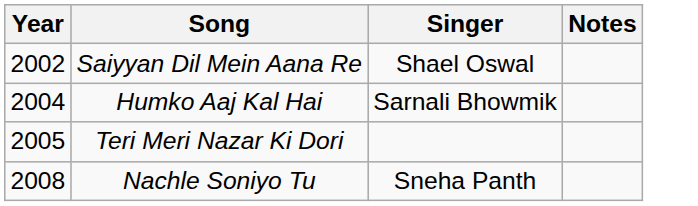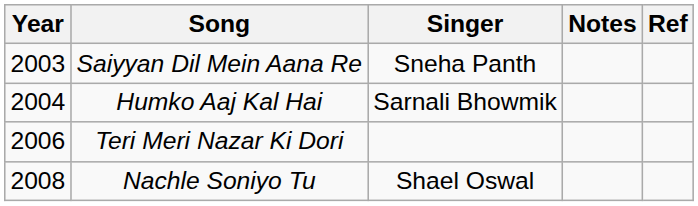 <table class="wikitable" style="text-align:center;">
 <tr>
 <th>Year</th>
 <th>Song</th>
 <th>Singer</th>
 <th>Notes</th>
+<th>Ref</th>
 </tr>
 <tr>
-<td>2002</td>
+<td>2003</td>
 <td><em>Saiyyan Dil Mein Aana Re</em></td>
-<td>Shael Oswal</td>
+<td>Sneha Panth</td>
+<td></td>
 <td></td>
 </tr>
 <tr>
 <td>2004</td>
 <td><em>Humko Aaj Kal Hai</em></td>
 <td>Sarnali Bhowmik</td>
 <td></td>
+<td></td>
 </tr>
 <tr>
-<td>2005</td>
+<td>2006</td>
 <td><em>Teri Meri Nazar Ki Dori</em></td>
+<td></td>
 <td></td>
 <td></td>
 </tr>
 <tr>
 <td>2008</td>
 <td><em>Nachle Soniyo Tu</em></td>
-<td>Sneha Panth</td>
+<td>Shael Oswal</td>
+<td></td>
 <td></td>
 </tr>
 </table>
